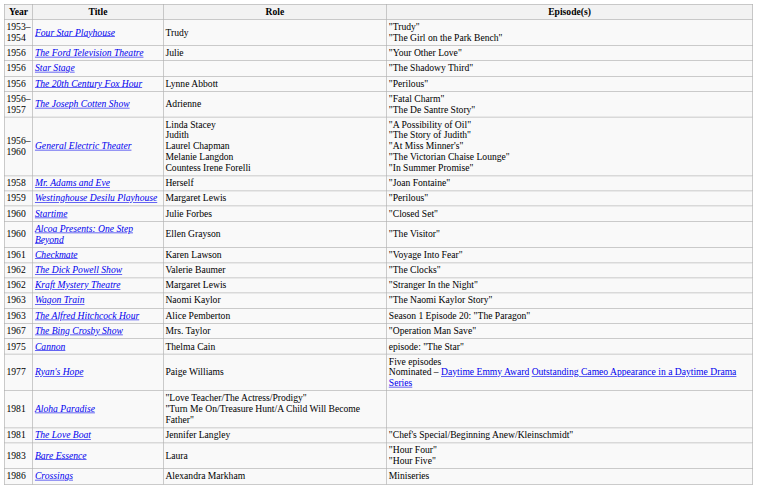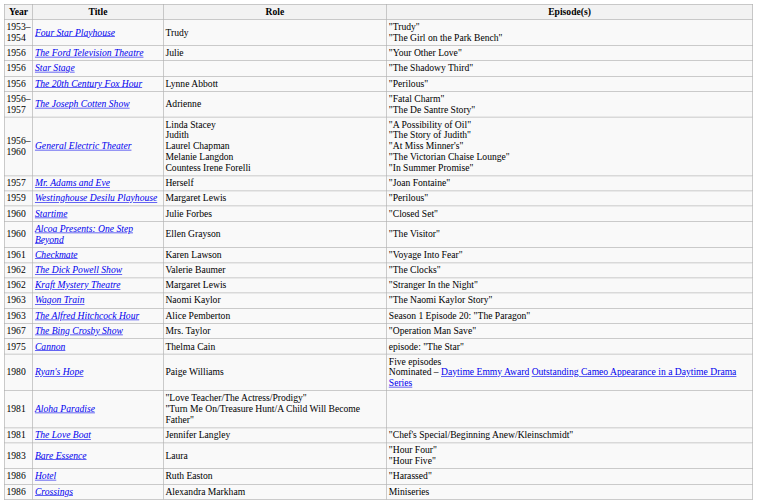 <table class="wikitable sortable">
 <tr>
 <th>Year</th>
 <th>Title</th>
 <th>Role</th>
 <th class="unsortable">Episode(s)</th>
 </tr>
 <tr>
 <td>1953–<br>1954</td>
 <td><em><a href='#'>Four Star Playhouse</a></em></td>
 <td>Trudy</td>
 <td>"Trudy"<br>"The Girl on the Park Bench"</td>
 </tr>
 <tr>
 <td>1956</td>
 <td><em><a href='#'>The Ford Television Theatre</a></em></td>
 <td>Julie</td>
 <td>"Your Other Love"</td>
 </tr>
 <tr>
 <td>1956</td>
 <td><em><a href='#'>Star Stage</a></em></td>
 <td></td>
 <td>"The Shadowy Third"</td>
 </tr>
 <tr>
 <td>1956</td>
 <td><em><a href='#'>The 20th Century Fox Hour</a></em></td>
 <td>Lynne Abbott</td>
 <td>"Perilous"</td>
 </tr>
 <tr>
 <td>1956–<br>1957</td>
 <td><em><a href='#'>The Joseph Cotten Show</a></em></td>
 <td>Adrienne</td>
 <td>"Fatal Charm"<br>"The De Santre Story"</td>
 </tr>
 <tr>
 <td>1956–<br>1960</td>
 <td><em><a href='#'>General Electric Theater</a></em></td>
 <td>Linda Stacey<br>Judith<br>Laurel Chapman<br>Melanie Langdon<br>Countess Irene Forelli</td>
 <td>"A Possibility of Oil"<br>"The Story of Judith"<br>"At Miss Minner's"<br>"The Victorian Chaise Lounge"<br>"In Summer Promise"</td>
 </tr>
 <tr>
-<td>1958</td>
+<td>1957</td>
 <td><em><a href='#'>Mr. Adams and Eve</a></em></td>
 <td>Herself</td>
 <td>"Joan Fontaine"</td>
 </tr>
 <tr>
 <td>1959</td>
 <td><em><a href='#'>Westinghouse Desilu Playhouse</a></em></td>
 <td>Margaret Lewis</td>
 <td>"Perilous"</td>
 </tr>
 <tr>
 <td>1960</td>
 <td><em><a href='#'>Startime</a></em></td>
 <td>Julie Forbes</td>
 <td>"Closed Set"</td>
 </tr>
 <tr>
 <td>1960</td>
 <td><em><a href='#'>Alcoa Presents: One Step Beyond</a></em></td>
 <td>Ellen Grayson</td>
 <td>"The Visitor"</td>
 </tr>
 <tr>
 <td>1961</td>
 <td><em><a href='#'>Checkmate</a></em></td>
 <td>Karen Lawson</td>
 <td>"Voyage Into Fear"</td>
 </tr>
 <tr>
 <td>1962</td>
 <td><em><a href='#'>The Dick Powell Show</a></em></td>
 <td>Valerie Baumer</td>
 <td>"The Clocks"</td>
 </tr>
 <tr>
 <td>1962</td>
 <td><em><a href='#'>Kraft Mystery Theatre</a></em></td>
 <td>Margaret Lewis</td>
 <td>"Stranger In the Night"</td>
 </tr>
 <tr>
 <td>1963</td>
 <td><em><a href='#'>Wagon Train</a></em></td>
 <td>Naomi Kaylor</td>
 <td>"The Naomi Kaylor Story"</td>
 </tr>
 <tr>
 <td>1963</td>
 <td><em><a href='#'>The Alfred Hitchcock Hour</a></em></td>
 <td>Alice Pemberton</td>
 <td>Season 1 Episode 20: "The Paragon"</td>
 </tr>
 <tr>
 <td>1967</td>
 <td><em><a href='#'>The Bing Crosby Show</a></em></td>
 <td>Mrs. Taylor</td>
 <td>"Operation Man Save"</td>
 </tr>
 <tr>
 <td>1975</td>
 <td><em><a href='#'>Cannon</a></em></td>
 <td>Thelma Cain</td>
 <td>episode: "The Star"</td>
 </tr>
 <tr>
-<td>1977</td>
+<td>1980</td>
 <td><em><a href='#'>Ryan's Hope</a></em></td>
 <td>Paige Williams</td>
 <td>Five episodes<br>Nominated – <a href='#'>Daytime Emmy Award</a> <a href='#'>Outstanding Cameo Appearance in a Daytime Drama Series</a></td>
 </tr>
 <tr>
 <td>1981</td>
 <td><em><a href='#'>Aloha Paradise</a></em></td>
 <td>"Love Teacher/The Actress/Prodigy"<br>"Turn Me On/Treasure Hunt/A Child Will Become Father"</td>
 </tr>
 <tr>
 <td>1981</td>
 <td><em><a href='#'>The Love Boat</a></em></td>
 <td>Jennifer Langley</td>
 <td>"Chef's Special/Beginning Anew/Kleinschmidt"</td>
 </tr>
 <tr>
 <td>1983</td>
 <td><em><a href='#'>Bare Essence</a></em></td>
 <td>Laura</td>
 <td>"Hour Four"<br>"Hour Five"</td>
 </tr>
 <tr>
 <td>1986</td>
+<td><em><a href='#'>Hotel</a></em></td>
+<td>Ruth Easton</td>
+<td>"Harassed"</td>
+</tr>
+<tr>
+<td>1986</td>
 <td><em><a href='#'>Crossings</a></em></td>
 <td>Alexandra Markham</td>
 <td>Miniseries</td>
 </tr>
 </table>
